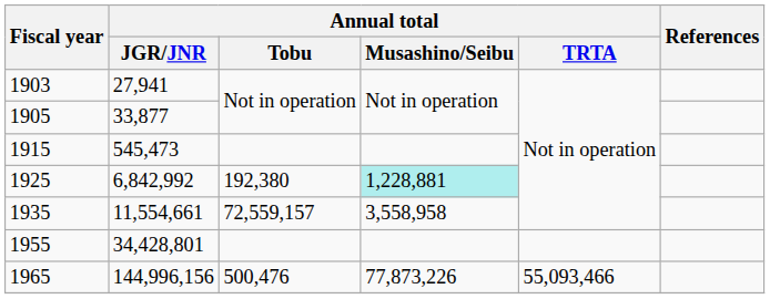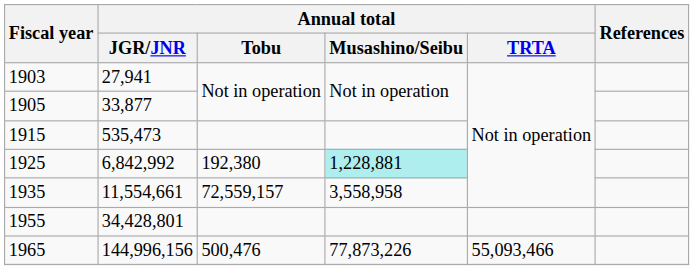 <table class="wikitable">
 <tr>
 <th rowspan="2">Fiscal year</th>
 <th colspan="4">Annual total</th>
 <th rowspan="2">References</th>
 </tr>
 <tr>
 <th>JGR/<a href='#'>JNR</a></th>
 <th>Tobu</th>
 <th>Musashino/Seibu</th>
 <th><a href='#'>TRTA</a></th>
 </tr>
 <tr>
 <td>1903</td>
 <td>27,941</td>
 <td rowspan="2">Not in operation</td>
 <td rowspan="2">Not in operation</td>
 <td rowspan="5">Not in operation</td>
 <td></td>
 </tr>
 <tr>
 <td>1905</td>
 <td>33,877</td>
 <td></td>
 </tr>
 <tr>
 <td>1915</td>
-<td>545,473</td>
+<td>535,473</td>
 <td></td>
 <td></td>
 <td></td>
 </tr>
 <tr>
 <td>1925</td>
 <td>6,842,992</td>
 <td>192,380</td>
 <td style="background: paleturquoise;">1,228,881</td>
 <td></td>
 </tr>
 <tr>
 <td>1935</td>
 <td>11,554,661</td>
 <td>72,559,157</td>
 <td>3,558,958</td>
 <td></td>
 </tr>
 <tr>
 <td>1955</td>
 <td>34,428,801</td>
 <td></td>
 <td></td>
 <td></td>
 <td></td>
 </tr>
 <tr>
 <td>1965</td>
 <td>144,996,156</td>
 <td>500,476</td>
 <td>77,873,226</td>
 <td>55,093,466</td>
 <td></td>
 </tr>
 <tr>
 </tr>
 </table>
